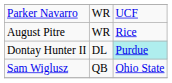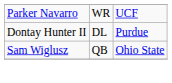 <table class="wikitable">
 <tr>
 </tr>
 <tr>
 <td><a href='#'>Parker Navarro</a></td>
 <td>WR</td>
 <td><a href='#'>UCF</a></td>
 </tr>
 <tr>
-<td>August Pitre</td>
-<td>WR</td>
-<td><a href='#'>Rice</a></td>
-</tr>
-<tr>
 <td>Dontay Hunter II</td>
 <td>DL</td>
-<td style="background: paleturquoise;"><a href='#'>Purdue</a></td>
+<td><a href='#'>Purdue</a></td>
 </tr>
 <tr>
 <td><a href='#'>Sam Wiglusz</a></td>
 <td>QB</td>
 <td><a href='#'>Ohio State</a></td>
 </tr>
 <tr>
 </tr>
 </table>
